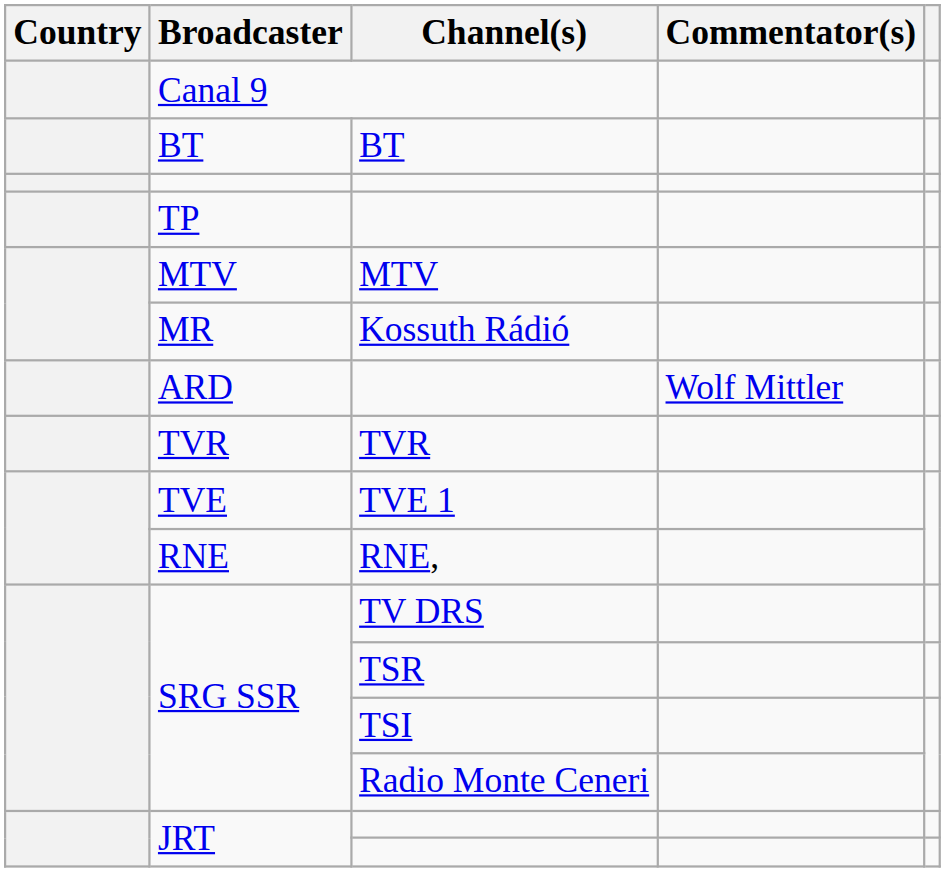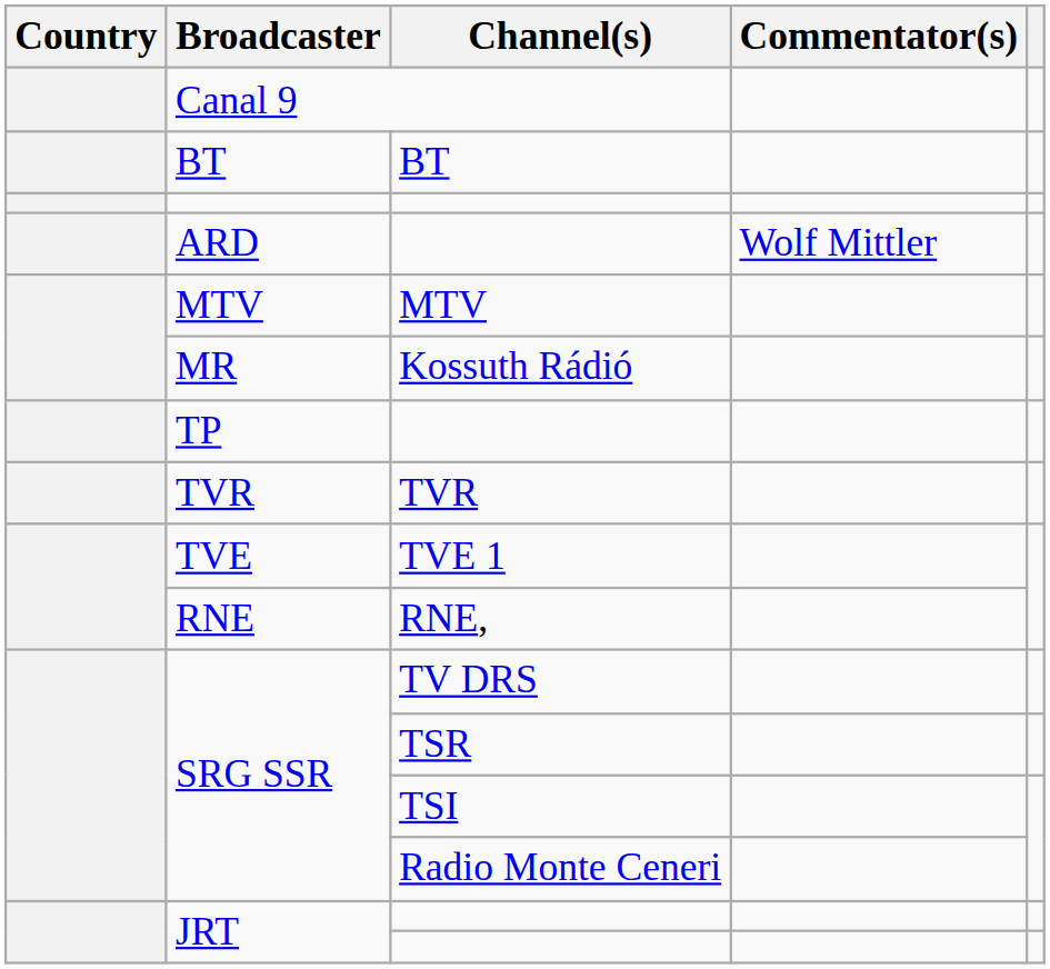 <table class="wikitable plainrowheaders">
 <tr>
 <th scope="col">Country</th>
 <th scope="col">Broadcaster</th>
 <th scope="col">Channel(s)</th>
 <th scope="col">Commentator(s)</th>
 <th scope="col"></th>
 </tr>
 <tr>
 <th scope="rowgroup"></th>
 <td colspan="2"><a href='#'>Canal 9</a></td>
 <td></td>
 <td style="text-align:center"></td>
 </tr>
 <tr>
 <th scope="row"></th>
 <td><a href='#'>BT</a></td>
 <td><a href='#'>BT</a></td>
 <td></td>
 <td style="text-align:center"></td>
 </tr>
 <tr>
 <th scope="row"></th>
 <td></td>
 <td></td>
 <td></td>
 <td style="text-align:center"></td>
 </tr>
 <tr>
 <th scope="row"></th>
-<td><a href='#'>TP</a></td>
+<td><a href='#'>ARD</a></td>
 <td></td>
-<td></td>
+<td><a href='#'>Wolf Mittler</a></td>
 <td style="text-align:center"></td>
 </tr>
 <tr>
 <th scope="rowgroup" rowspan="2"></th>
 <td><a href='#'>MTV</a></td>
 <td><a href='#'>MTV</a></td>
 <td></td>
 <td style="text-align:center"></td>
 </tr>
 <tr>
 <td><a href='#'>MR</a></td>
 <td><a href='#'>Kossuth Rádió</a></td>
 <td></td>
 <td style="text-align:center"></td>
 </tr>
 <tr>
 <th scope="row"></th>
-<td><a href='#'>ARD</a></td>
+<td><a href='#'>TP</a></td>
 <td></td>
-<td><a href='#'>Wolf Mittler</a></td>
+<td></td>
 <td style="text-align:center"></td>
 </tr>
 <tr>
 <th scope="row"></th>
 <td><a href='#'>TVR</a></td>
 <td><a href='#'>TVR</a></td>
 <td></td>
 <td style="text-align:center"></td>
 </tr>
 <tr>
 <th scope="rowgroup" rowspan="2"></th>
 <td><a href='#'>TVE</a></td>
 <td><a href='#'>TVE 1</a></td>
 <td></td>
 <td style="text-align:center" rowspan="2"></td>
 </tr>
 <tr>
 <td><a href='#'>RNE</a></td>
 <td><a href='#'>RNE</a>, </td>
 <td></td>
 </tr>
 <tr>
 <th scope="rowgroup" rowspan="4"></th>
 <td rowspan="4"><a href='#'>SRG SSR</a></td>
 <td><a href='#'>TV DRS</a></td>
 <td></td>
 <td style="text-align:center"></td>
 </tr>
 <tr>
 <td><a href='#'>TSR</a></td>
 <td></td>
 <td style="text-align:center"></td>
 </tr>
 <tr>
 <td><a href='#'>TSI</a></td>
 <td></td>
 <td style="text-align:center" rowspan="2"></td>
 </tr>
 <tr>
 <td><a href='#'>Radio Monte Ceneri</a></td>
 <td></td>
 </tr>
 <tr>
 <th scope="rowgroup" rowspan="2"></th>
 <td rowspan="2"><a href='#'>JRT</a></td>
 <td></td>
 <td></td>
 <td style="text-align:center"></td>
 </tr>
 <tr>
 <td></td>
 <td></td>
 <td style="text-align:center"></td>
 </tr>
 </table>
